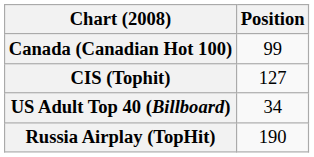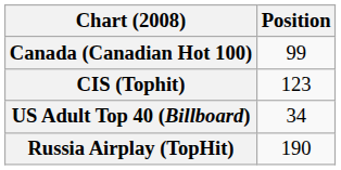 <table class="wikitable plainrowheaders" style="text-align:center">
 <tr>
 <th>Chart (2008)</th>
 <th>Position</th>
 </tr>
 <tr>
 <th scope="row">Canada (Canadian Hot 100)</th>
 <td>99</td>
 </tr>
 <tr>
 <th scope="row">CIS (Tophit)</th>
-<td style="text-align:center;">127</td>
+<td style="text-align:center;">123</td>
 </tr>
 <tr>
 <th scope="row">US Adult Top 40 (<em>Billboard</em>)</th>
 <td style="text-align:center;">34</td>
 </tr>
 <tr>
 <th scope="row">Russia Airplay (TopHit)</th>
 <td style="text-align:center;">190</td>
 </tr>
 </table>
